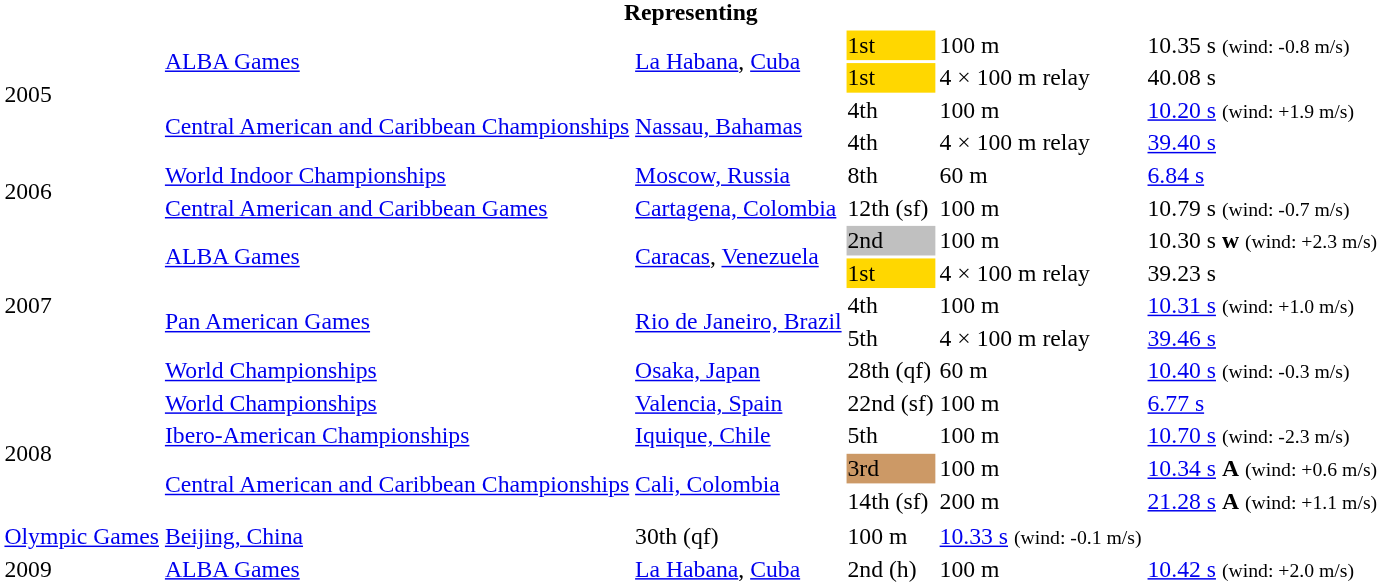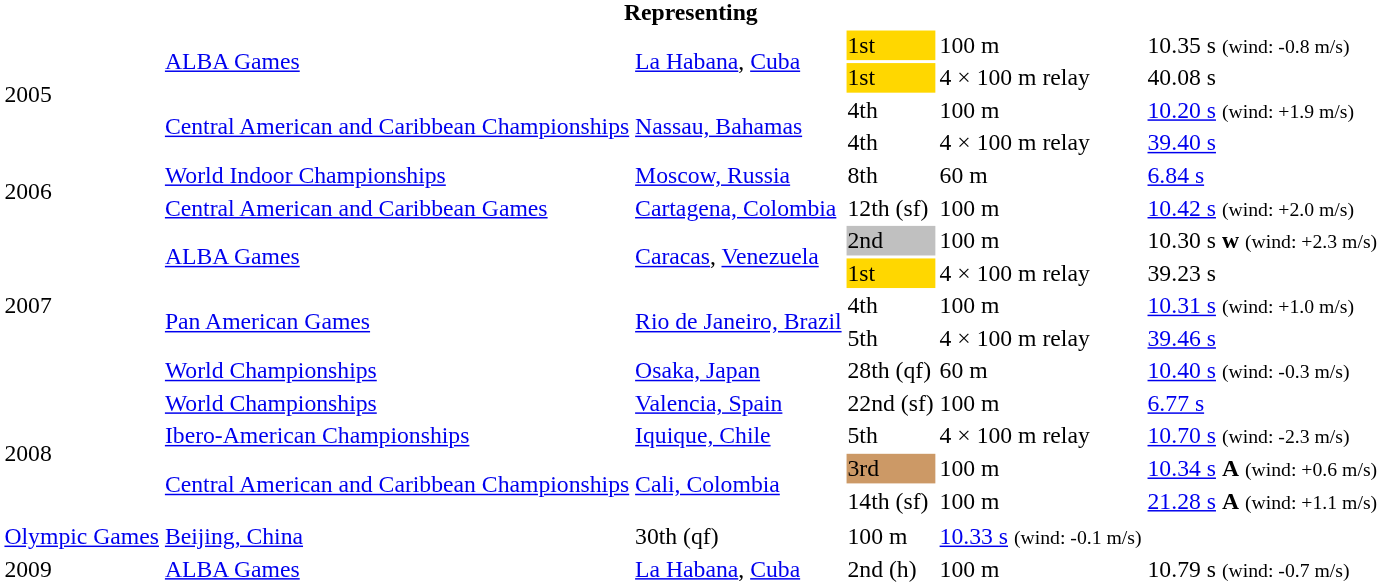 <table>
 <tr>
 <th colspan="6">Representing </th>
 </tr>
 <tr>
 <td rowspan=4>2005</td>
 <td rowspan=2><a href='#'>ALBA Games</a></td>
 <td rowspan=2><a href='#'>La Habana</a>, <a href='#'>Cuba</a></td>
 <td bgcolor=gold>1st</td>
 <td>100 m</td>
 <td>10.35 s  <small>(wind: -0.8 m/s)</small></td>
 </tr>
 <tr>
 <td bgcolor=gold>1st</td>
 <td>4 × 100 m relay</td>
 <td>40.08 s</td>
 </tr>
 <tr>
 <td rowspan=2><a href='#'>Central American and Caribbean Championships</a></td>
 <td rowspan=2><a href='#'>Nassau, Bahamas</a></td>
 <td>4th</td>
 <td>100 m</td>
 <td><a href='#'>10.20 s</a> <small>(wind: +1.9 m/s)</small></td>
 </tr>
 <tr>
 <td>4th</td>
 <td>4 × 100 m relay</td>
 <td><a href='#'>39.40 s</a></td>
 </tr>
 <tr>
 <td rowspan=2>2006</td>
 <td><a href='#'>World Indoor Championships</a></td>
 <td><a href='#'>Moscow, Russia</a></td>
 <td>8th</td>
 <td>60 m</td>
 <td><a href='#'>6.84 s</a></td>
 </tr>
 <tr>
 <td><a href='#'>Central American and Caribbean Games</a></td>
 <td><a href='#'>Cartagena, Colombia</a></td>
 <td>12th (sf)</td>
 <td>100 m</td>
-<td>10.79 s <small>(wind: -0.7 m/s)</small></td>
+<td><a href='#'>10.42 s</a> <small>(wind: +2.0 m/s)</small></td>
 </tr>
 <tr>
 <td rowspan=5>2007</td>
 <td rowspan=2><a href='#'>ALBA Games</a></td>
 <td rowspan=2><a href='#'>Caracas</a>, <a href='#'>Venezuela</a></td>
 <td bgcolor=silver>2nd</td>
 <td>100 m</td>
 <td>10.30 s <strong>w</strong> <small>(wind: +2.3 m/s)</small></td>
 </tr>
 <tr>
 <td bgcolor=gold>1st</td>
 <td>4 × 100 m relay</td>
 <td>39.23 s</td>
 </tr>
 <tr>
 <td rowspan=2><a href='#'>Pan American Games</a></td>
 <td rowspan=2><a href='#'>Rio de Janeiro, Brazil</a></td>
 <td>4th</td>
 <td>100 m</td>
 <td><a href='#'>10.31 s</a> <small>(wind: +1.0 m/s)</small></td>
 </tr>
 <tr>
 <td>5th</td>
 <td>4 × 100 m relay</td>
 <td><a href='#'>39.46 s</a></td>
 </tr>
 <tr>
 <td><a href='#'>World Championships</a></td>
 <td><a href='#'>Osaka, Japan</a></td>
 <td>28th (qf)</td>
 <td>60 m</td>
 <td><a href='#'>10.40 s</a> <small>(wind: -0.3 m/s)</small></td>
 </tr>
 <tr>
 <td rowspan=5>2008</td>
 <td><a href='#'>World Championships</a></td>
 <td><a href='#'>Valencia, Spain</a></td>
 <td>22nd (sf)</td>
 <td>100 m</td>
 <td><a href='#'>6.77 s</a></td>
 </tr>
 <tr>
 <td><a href='#'>Ibero-American Championships</a></td>
 <td><a href='#'>Iquique, Chile</a></td>
 <td>5th</td>
-<td>100 m</td>
+<td>4 × 100 m relay</td>
 <td><a href='#'>10.70 s</a> <small>(wind: -2.3 m/s)</small></td>
 </tr>
 <tr>
 <td rowspan=2><a href='#'>Central American and Caribbean Championships</a></td>
 <td rowspan=2><a href='#'>Cali, Colombia</a></td>
 <td bgcolor=cc9966>3rd</td>
 <td>100 m</td>
 <td><a href='#'>10.34 s</a> <strong>A</strong> <small>(wind: +0.6 m/s)</small></td>
 </tr>
 <tr>
 <td>14th (sf)</td>
-<td>200 m</td>
+<td>100 m</td>
 <td><a href='#'>21.28 s</a> <strong>A</strong> <small>(wind: +1.1 m/s)</small></td>
 </tr>
 <tr>
 </tr>
 <tr>
 <td><a href='#'>Olympic Games</a></td>
 <td><a href='#'>Beijing, China</a></td>
 <td>30th (qf)</td>
 <td>100 m</td>
 <td><a href='#'>10.33 s</a> <small>(wind: -0.1 m/s)</small></td>
 </tr>
 <tr>
 <td>2009</td>
 <td><a href='#'>ALBA Games</a></td>
 <td><a href='#'>La Habana</a>, <a href='#'>Cuba</a></td>
 <td>2nd (h)</td>
 <td>100 m</td>
-<td><a href='#'>10.42 s</a> <small>(wind: +2.0 m/s)</small></td>
+<td>10.79 s <small>(wind: -0.7 m/s)</small></td>
 </tr>
 </table>
